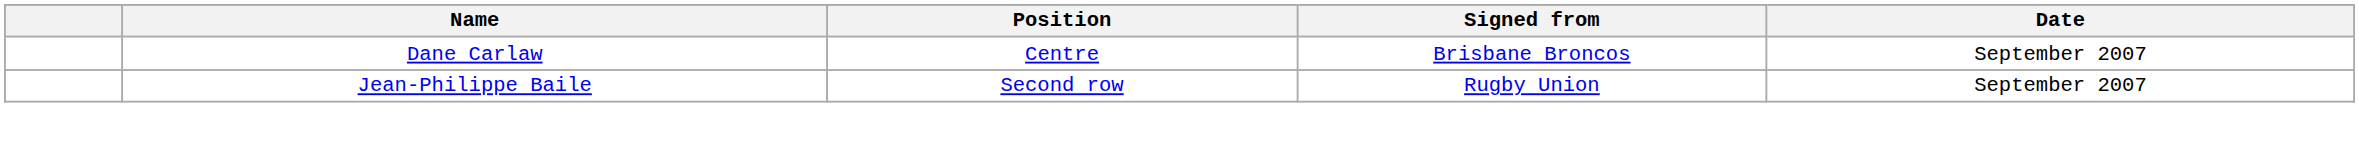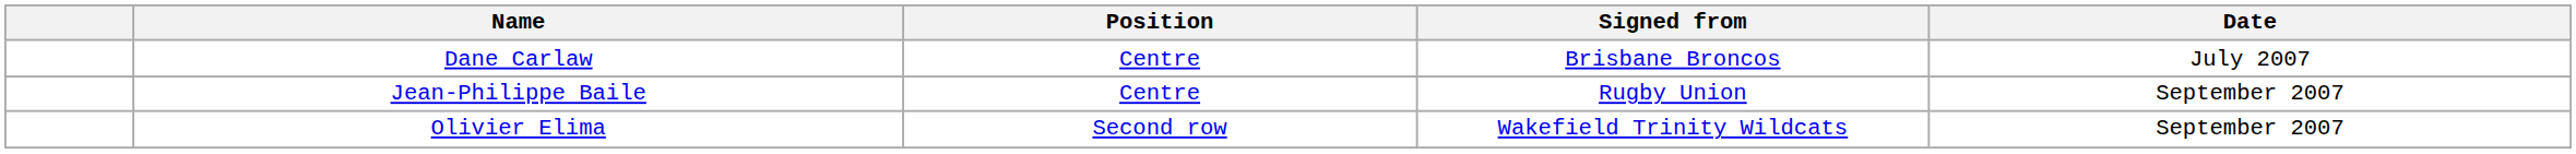 <table class="wikitable sortable"  style="width:100%; font-size:85%;">
 <tr style="background:#efefef;">
 <th width=5%></th>
 <th width=30%>Name</th>
 <th !width=30%>Position</th>
 <th width=20%>Signed from</th>
 <th width=25%>Date</th>
 </tr>
 <tr style="background:#fff;">
 <td align=center></td>
 <td align=center><a href='#'>Dane Carlaw</a></td>
 <td align=center><a href='#'>Centre</a></td>
 <td align=center><a href='#'>Brisbane Broncos</a></td>
+<td align=center>July 2007</td>
+</tr>
+<tr style="background:#fff;">
+<td align=center></td>
+<td align=center><a href='#'>Jean-Philippe Baile</a></td>
+<td align=center><a href='#'>Centre</a></td>
+<td align=center><a href='#'>Rugby Union</a></td>
 <td align=center>September 2007</td>
 </tr>
 <tr style="background:#fff;">
 <td align=center></td>
-<td align=center><a href='#'>Jean-Philippe Baile</a></td>
+<td align=center><a href='#'>Olivier Elima</a></td>
 <td align=center><a href='#'>Second row</a></td>
-<td align=center><a href='#'>Rugby Union</a></td>
+<td align=center><a href='#'>Wakefield Trinity Wildcats</a></td>
 <td align=center>September 2007</td>
 </tr>
 </table>
